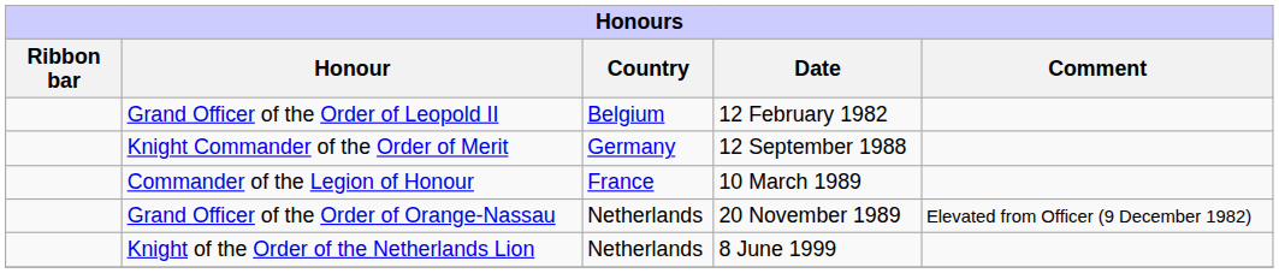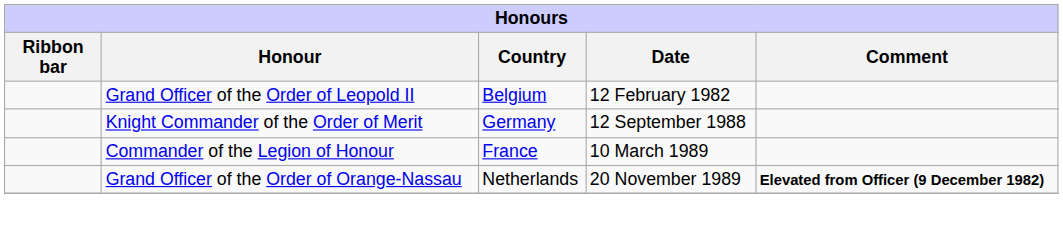 <table class="wikitable" style="width:60%;">
 <tr style="background:#ccf; text-align:center;">
 <td colspan=5><strong>Honours</strong></td>
 </tr>
 <tr>
 <th style="width:80px;">Ribbon bar</th>
 <th>Honour</th>
 <th>Country</th>
 <th>Date</th>
 <th>Comment</th>
 </tr>
 <tr>
 <td></td>
 <td><a href='#'>Grand Officer</a> of the <a href='#'>Order of Leopold II</a></td>
 <td><a href='#'>Belgium</a></td>
 <td>12 February 1982</td>
 <td></td>
 </tr>
 <tr>
 <td></td>
 <td><a href='#'>Knight Commander</a> of the <a href='#'>Order of Merit</a></td>
 <td><a href='#'>Germany</a></td>
 <td>12 September 1988</td>
 <td></td>
 </tr>
 <tr>
 <td></td>
 <td><a href='#'>Commander</a> of the <a href='#'>Legion of Honour</a></td>
 <td><a href='#'>France</a></td>
 <td>10 March 1989</td>
 <td></td>
 </tr>
 <tr>
 <td></td>
 <td><a href='#'>Grand Officer</a> of the <a href='#'>Order of Orange-Nassau</a></td>
 <td>Netherlands</td>
 <td>20 November 1989</td>
-<td><small>Elevated from Officer (9 December 1982)</small></td>
-</tr>
-<tr>
-<td></td>
-<td><a href='#'>Knight</a> of the <a href='#'>Order of the Netherlands Lion</a></td>
-<td>Netherlands</td>
-<td>8 June 1999</td>
-<td></td>
+<td><strong><small>Elevated from Officer (9 December 1982)</small></strong></td>
 </tr>
 <tr>
 </tr>
 </table>
